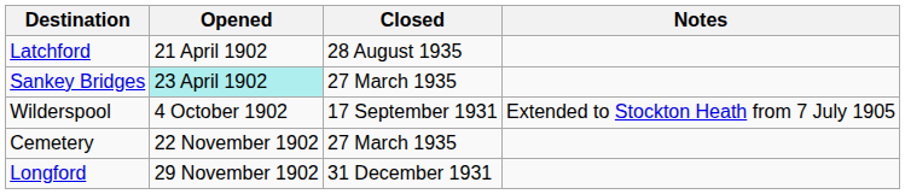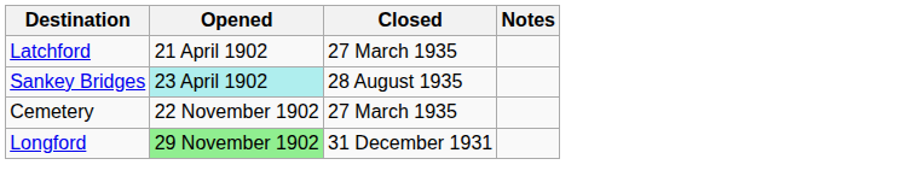 <table class="wikitable">
 <tr>
 <th>Destination</th>
 <th>Opened</th>
 <th>Closed</th>
 <th>Notes</th>
 </tr>
 <tr>
 <td><a href='#'>Latchford</a></td>
 <td>21 April 1902</td>
-<td>28 August 1935</td>
+<td>27 March 1935</td>
 <td></td>
 </tr>
 <tr>
 <td><a href='#'>Sankey Bridges</a></td>
 <td style="background: paleturquoise;">23 April 1902</td>
-<td>27 March 1935</td>
+<td>28 August 1935</td>
 <td></td>
-</tr>
-<tr>
-<td>Wilderspool</td>
-<td>4 October 1902</td>
-<td>17 September 1931</td>
-<td>Extended to <a href='#'>Stockton Heath</a> from 7 July 1905</td>
 </tr>
 <tr>
 <td>Cemetery</td>
 <td>22 November 1902</td>
 <td>27 March 1935</td>
 <td></td>
 </tr>
 <tr>
 <td><a href='#'>Longford</a></td>
-<td>29 November 1902</td>
+<td style="background: lightgreen;">29 November 1902</td>
 <td>31 December 1931</td>
 <td></td>
 </tr>
 </table>
